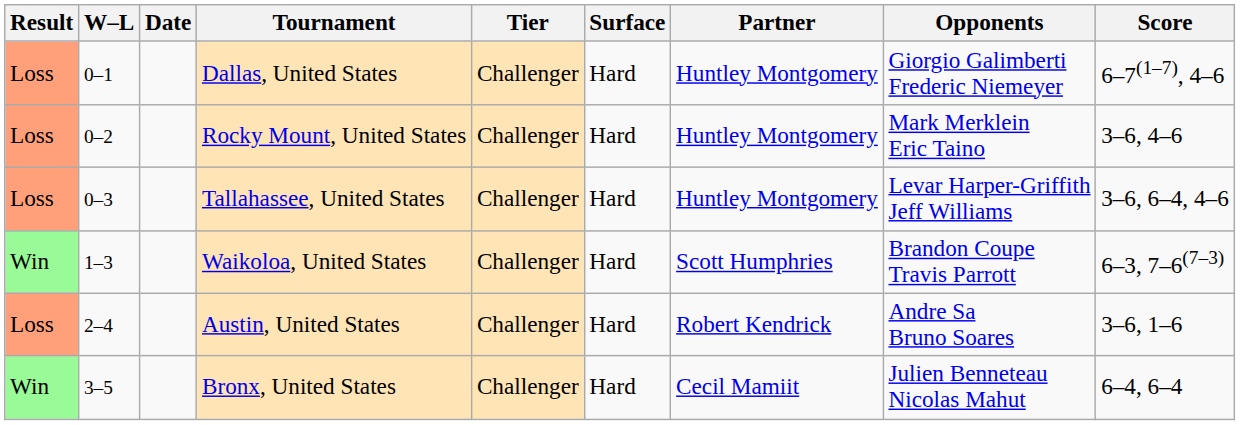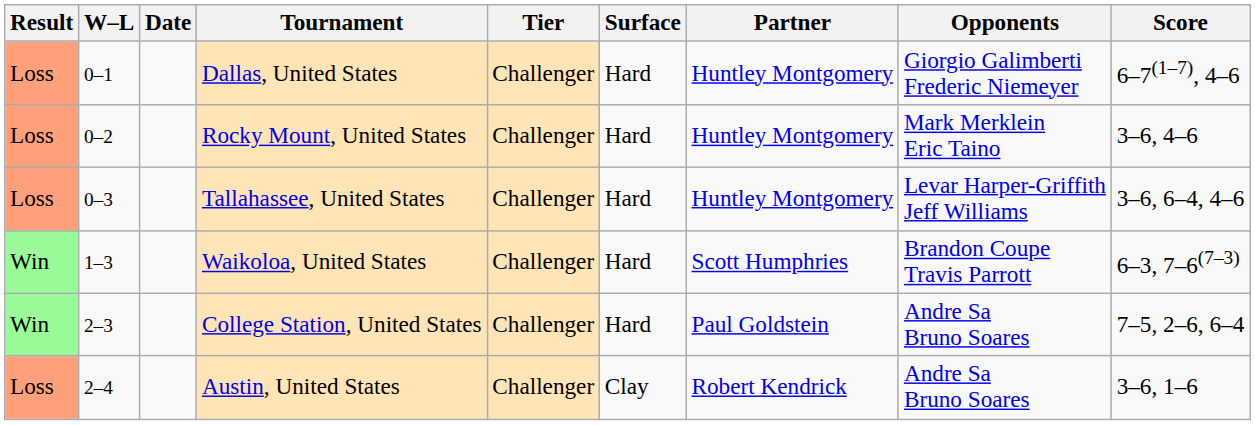 <table class="sortable wikitable">
 <tr>
 <th>Result</th>
 <th class="unsortable">W–L</th>
 <th>Date</th>
 <th>Tournament</th>
 <th>Tier</th>
 <th>Surface</th>
 <th>Partner</th>
 <th>Opponents</th>
 <th class="unsortable">Score</th>
 </tr>
 <tr>
 <td style="background:#ffa07a;">Loss</td>
 <td><small>0–1</small></td>
 <td></td>
 <td style="background:moccasin;"><a href='#'>Dallas</a>, United States</td>
 <td style="background:moccasin;">Challenger</td>
 <td>Hard</td>
 <td> <a href='#'>Huntley Montgomery</a></td>
 <td> <a href='#'>Giorgio Galimberti</a> <br>  <a href='#'>Frederic Niemeyer</a></td>
 <td>6–7<sup>(1–7)</sup>, 4–6</td>
 </tr>
 <tr>
 <td style="background:#ffa07a;">Loss</td>
 <td><small>0–2</small></td>
 <td></td>
 <td style="background:moccasin;"><a href='#'>Rocky Mount</a>, United States</td>
 <td style="background:moccasin;">Challenger</td>
 <td>Hard</td>
 <td> <a href='#'>Huntley Montgomery</a></td>
 <td> <a href='#'>Mark Merklein</a> <br>  <a href='#'>Eric Taino</a></td>
 <td>3–6, 4–6</td>
 </tr>
 <tr>
 <td style="background:#ffa07a;">Loss</td>
 <td><small>0–3</small></td>
 <td></td>
 <td style="background:moccasin;"><a href='#'>Tallahassee</a>, United States</td>
 <td style="background:moccasin;">Challenger</td>
 <td>Hard</td>
 <td> <a href='#'>Huntley Montgomery</a></td>
 <td> <a href='#'>Levar Harper-Griffith</a> <br>  <a href='#'>Jeff Williams</a></td>
 <td>3–6, 6–4, 4–6</td>
 </tr>
 <tr>
 <td style="background:#98fb98;">Win</td>
 <td><small>1–3</small></td>
 <td></td>
 <td style="background:moccasin;"><a href='#'>Waikoloa</a>, United States</td>
 <td style="background:moccasin;">Challenger</td>
 <td>Hard</td>
 <td> <a href='#'>Scott Humphries</a></td>
 <td> <a href='#'>Brandon Coupe</a> <br>  <a href='#'>Travis Parrott</a></td>
 <td>6–3, 7–6<sup>(7–3)</sup></td>
 </tr>
 <tr>
+<td style="background:#98fb98;">Win</td>
+<td><small>2–3</small></td>
+<td></td>
+<td style="background:moccasin;"><a href='#'>College Station</a>, United States</td>
+<td style="background:moccasin;">Challenger</td>
+<td>Hard</td>
+<td> <a href='#'>Paul Goldstein</a></td>
+<td> <a href='#'>Andre Sa</a> <br>  <a href='#'>Bruno Soares</a></td>
+<td>7–5, 2–6, 6–4</td>
+</tr>
+<tr>
 <td style="background:#ffa07a;">Loss</td>
 <td><small>2–4</small></td>
 <td></td>
 <td style="background:moccasin;"><a href='#'>Austin</a>, United States</td>
 <td style="background:moccasin;">Challenger</td>
-<td>Hard</td>
+<td>Clay</td>
 <td> <a href='#'>Robert Kendrick</a></td>
 <td> <a href='#'>Andre Sa</a> <br>  <a href='#'>Bruno Soares</a></td>
 <td>3–6, 1–6</td>
 </tr>
-<tr>
-<td style="background:#98fb98;">Win</td>
-<td><small>3–5</small></td>
-<td></td>
-<td style="background:moccasin;"><a href='#'>Bronx</a>, United States</td>
-<td style="background:moccasin;">Challenger</td>
-<td>Hard</td>
-<td> <a href='#'>Cecil Mamiit</a></td>
-<td> <a href='#'>Julien Benneteau</a> <br>  <a href='#'>Nicolas Mahut</a></td>
-<td>6–4, 6–4</td>
-</tr>
 </table>
